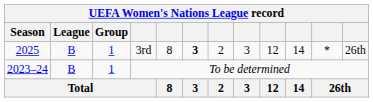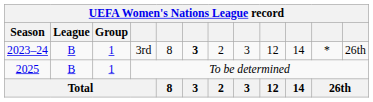 <table class="wikitable" style="text-align: center;">
 <tr>
 <th colspan=13><a href='#'>UEFA Women's Nations League</a> record</th>
 </tr>
 <tr>
 <th>Season</th>
 <th>League</th>
 <th>Group</th>
 <th width=28></th>
 <th width=28></th>
 <th width=28></th>
 <th width=28></th>
 <th width=28></th>
 <th width=28></th>
 <th width=28></th>
 <th width=35></th>
 <th width=28></th>
 </tr>
 <tr>
-<td><a href='#'>2025</a></td>
+<td><a href='#'>2023–24</a></td>
 <td><a href='#'>B</a></td>
 <td><a href='#'>1</a></td>
 <td>3rd</td>
 <td>8</td>
 <td><strong>3</strong></td>
 <td>2</td>
 <td>3</td>
 <td>12</td>
 <td>14</td>
 <td>*</td>
 <td>26th</td>
 </tr>
 <tr>
-<td><a href='#'>2023–24</a></td>
+<td><a href='#'>2025</a></td>
 <td><a href='#'>B</a></td>
 <td><a href='#'>1</a></td>
 <td colspan="10"><em>To be determined</em></td>
 </tr>
 <tr>
 <th colspan=4>Total</th>
 <th>8</th>
 <th>3</th>
 <th>2</th>
 <th>3</th>
 <th>12</th>
 <th>14</th>
 <th colspan=2>26th</th>
 </tr>
 </table>
